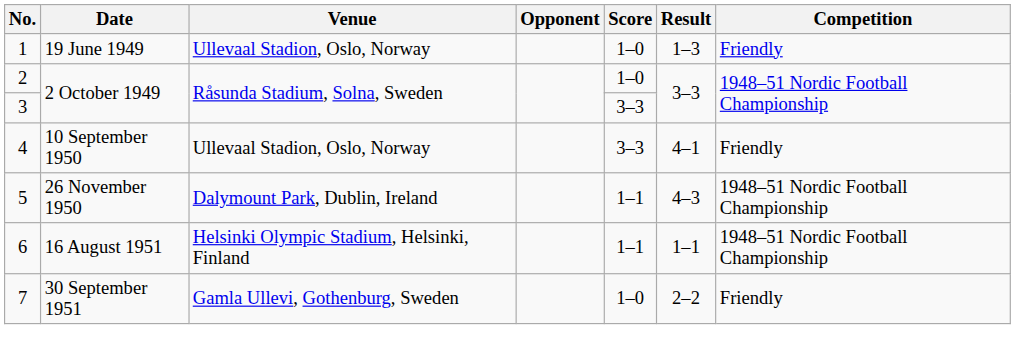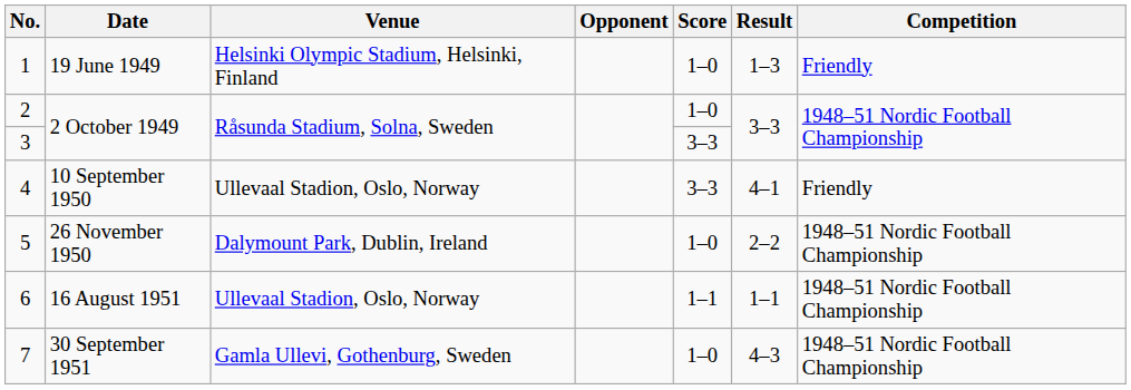 <table class="wikitable sortable">
 <tr>
 <th scope="col">No.</th>
 <th scope="col">Date</th>
 <th scope="col">Venue</th>
 <th scope="col">Opponent</th>
 <th scope="col">Score</th>
 <th scope="col">Result</th>
 <th scope="col">Competition</th>
 </tr>
 <tr>
 <td style="text-align:center">1</td>
 <td>19 June 1949</td>
-<td><a href='#'>Ullevaal Stadion</a>, Oslo, Norway</td>
+<td><a href='#'>Helsinki Olympic Stadium</a>, Helsinki, Finland</td>
 <td></td>
 <td style="text-align:center">1–0</td>
 <td style="text-align:center">1–3</td>
 <td><a href='#'>Friendly</a></td>
 </tr>
 <tr>
 <td style="text-align:center">2</td>
 <td rowspan="2">2 October 1949</td>
 <td rowspan="2"><a href='#'>Råsunda Stadium</a>, <a href='#'>Solna</a>, Sweden</td>
 <td rowspan="2"></td>
 <td style="text-align:center">1–0</td>
 <td style="text-align:center" rowspan="2">3–3</td>
 <td rowspan="2"><a href='#'>1948–51 Nordic Football Championship</a></td>
 </tr>
 <tr>
 <td style="text-align:center">3</td>
 <td style="text-align:center">3–3</td>
 </tr>
 <tr>
 <td style="text-align:center">4</td>
 <td>10 September 1950</td>
 <td>Ullevaal Stadion, Oslo, Norway</td>
 <td></td>
 <td style="text-align:center">3–3</td>
 <td style="text-align:center">4–1</td>
 <td>Friendly</td>
 </tr>
 <tr>
 <td style="text-align:center">5</td>
 <td>26 November 1950</td>
 <td><a href='#'>Dalymount Park</a>, Dublin, Ireland</td>
 <td></td>
-<td style="text-align:center">1–1</td>
-<td style="text-align:center">4–3</td>
+<td style="text-align:center">1–0</td>
+<td style="text-align:center">2–2</td>
 <td>1948–51 Nordic Football Championship</td>
 </tr>
 <tr>
 <td style="text-align:center">6</td>
 <td>16 August 1951</td>
-<td><a href='#'>Helsinki Olympic Stadium</a>, Helsinki, Finland</td>
+<td><a href='#'>Ullevaal Stadion</a>, Oslo, Norway</td>
 <td></td>
 <td style="text-align:center">1–1</td>
 <td style="text-align:center">1–1</td>
 <td>1948–51 Nordic Football Championship</td>
 </tr>
 <tr>
 <td style="text-align:center">7</td>
 <td>30 September 1951</td>
 <td><a href='#'>Gamla Ullevi</a>, <a href='#'>Gothenburg</a>, Sweden</td>
 <td></td>
 <td style="text-align:center">1–0</td>
-<td style="text-align:center">2–2</td>
-<td>Friendly</td>
+<td style="text-align:center">4–3</td>
+<td>1948–51 Nordic Football Championship</td>
 </tr>
 </table>
